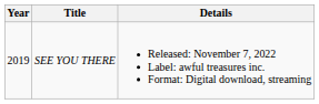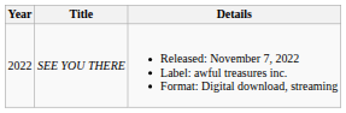 <table class="wikitable">
 <tr>
 <th>Year</th>
 <th>Title</th>
 <th>Details</th>
 </tr>
 <tr>
-<td>2019</td>
+<td>2022</td>
 <td><em>SEE YOU THERE</em></td>
 <td><br><ul><li>Released: November 7, 2022</li><li>Label: awful treasures inc.</li><li>Format: Digital download, streaming</li></ul></td>
 </tr>
 </table>
